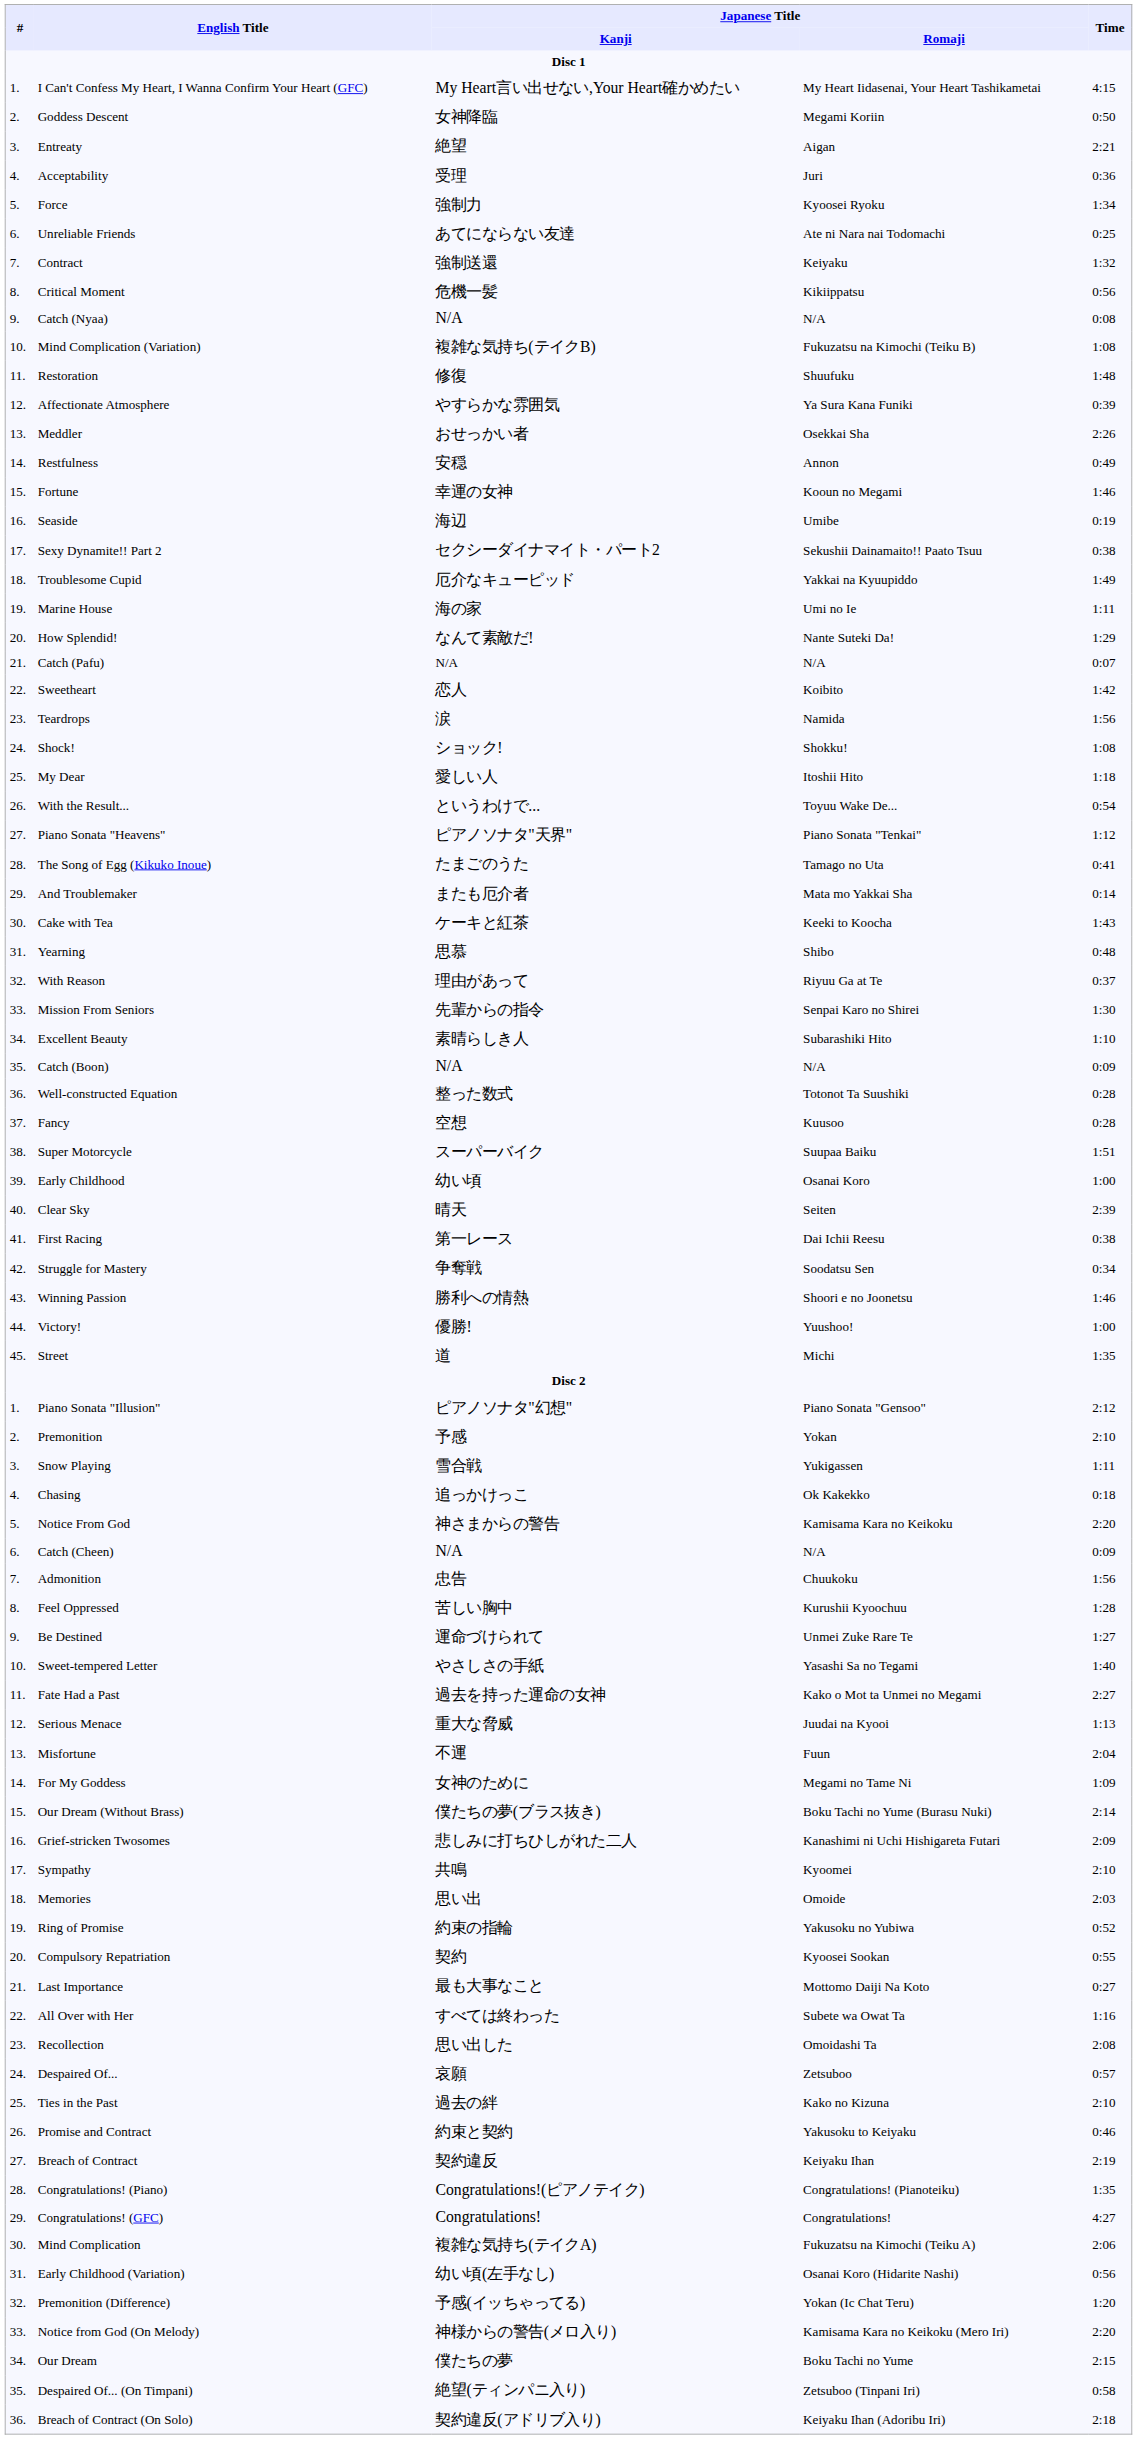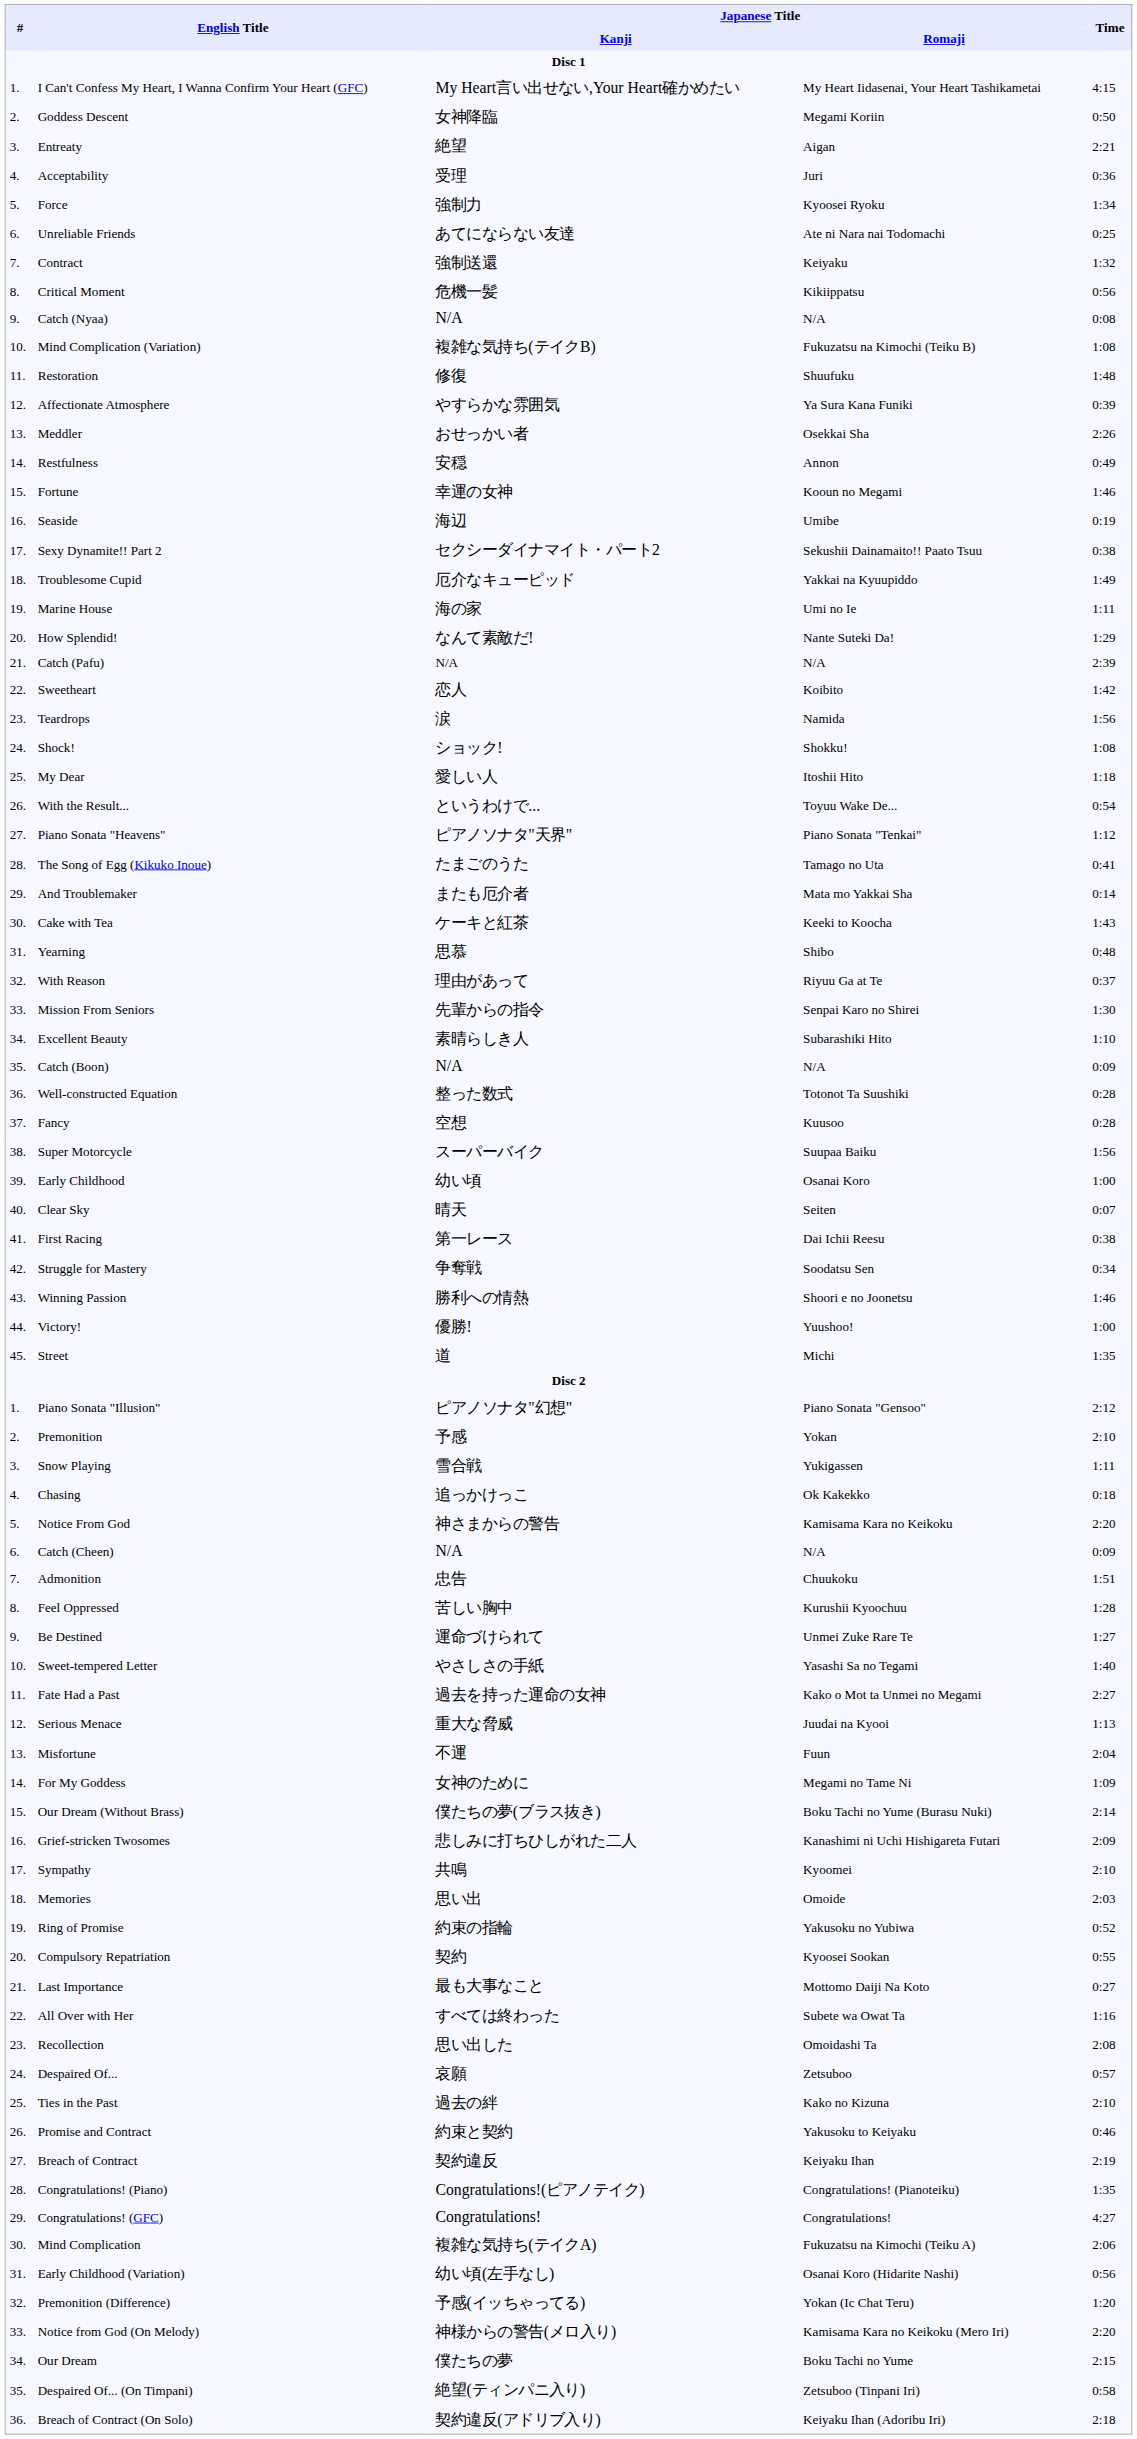 <table border="0" cellpadding="4" cellspacing="0"  style="border:1px #aaa solid; border-collapse:collapse; padding:0.2em; margin:0 1em 1em; background:#f7f8ff; font-size:0.9em; width:98%;">
 <tr style="vertical-align:middle; background:#e6e9ff;">
 <th rowspan="2">#</th>
 <th rowspan="2"><a href='#'>English</a> Title</th>
 <th colspan="2"><a href='#'>Japanese</a> Title</th>
 <th rowspan="2">Time</th>
 </tr>
 <tr style="background:#e6e9ff;">
 <th><a href='#'>Kanji</a></th>
 <th><a href='#'>Romaji</a></th>
 </tr>
 <tr>
 <td colspan="5" style="text-align:center;"><strong>Disc 1</strong></td>
 </tr>
 <tr>
 <td>1.</td>
 <td>I Can't Confess My Heart, I Wanna Confirm Your Heart (<a href='#'>GFC</a>)</td>
 <td style="font-size: 120%;">My Heart言い出せない,Your Heart確かめたい</td>
 <td>My Heart Iidasenai, Your Heart Tashikametai</td>
 <td>4:15</td>
 </tr>
 <tr>
 <td>2.</td>
 <td>Goddess Descent</td>
 <td style="font-size: 120%;">女神降臨</td>
 <td>Megami Koriin</td>
 <td>0:50</td>
 </tr>
 <tr>
 <td>3.</td>
 <td>Entreaty</td>
 <td style="font-size: 120%;">絶望</td>
 <td>Aigan</td>
 <td>2:21</td>
 </tr>
 <tr>
 <td>4.</td>
 <td>Acceptability</td>
 <td style="font-size: 120%;">受理</td>
 <td>Juri</td>
 <td>0:36</td>
 </tr>
 <tr>
 <td>5.</td>
 <td>Force</td>
 <td style="font-size: 120%;">強制力</td>
 <td>Kyoosei Ryoku</td>
 <td>1:34</td>
 </tr>
 <tr>
 <td>6.</td>
 <td>Unreliable Friends</td>
 <td style="font-size: 120%;">あてにならない友達</td>
 <td>Ate ni Nara nai Todomachi</td>
 <td>0:25</td>
 </tr>
 <tr>
 <td>7.</td>
 <td>Contract</td>
 <td style="font-size: 120%;">強制送還</td>
 <td>Keiyaku</td>
 <td>1:32</td>
 </tr>
 <tr>
 <td>8.</td>
 <td>Critical Moment</td>
 <td style="font-size: 120%;">危機一髪</td>
 <td>Kikiippatsu</td>
 <td>0:56</td>
 </tr>
 <tr>
 <td>9.</td>
 <td>Catch (Nyaa)</td>
 <td style="font-size: 120%;">N/A</td>
 <td>N/A</td>
 <td>0:08</td>
 </tr>
 <tr>
 <td>10.</td>
 <td>Mind Complication (Variation)</td>
 <td style="font-size: 120%;">複雑な気持ち(テイクB)</td>
 <td>Fukuzatsu na Kimochi (Teiku B)</td>
 <td>1:08</td>
 </tr>
 <tr>
 <td>11.</td>
 <td>Restoration</td>
 <td style="font-size: 120%;">修復</td>
 <td>Shuufuku</td>
 <td>1:48</td>
 </tr>
 <tr>
 <td>12.</td>
 <td>Affectionate Atmosphere</td>
 <td style="font-size: 120%;">やすらかな雰囲気</td>
 <td>Ya Sura Kana Funiki</td>
 <td>0:39</td>
 </tr>
 <tr>
 <td>13.</td>
 <td>Meddler</td>
 <td style="font-size: 120%;">おせっかい者</td>
 <td>Osekkai Sha</td>
 <td>2:26</td>
 </tr>
 <tr>
 <td>14.</td>
 <td>Restfulness</td>
 <td style="font-size: 120%;">安穏</td>
 <td>Annon</td>
 <td>0:49</td>
 </tr>
 <tr>
 <td>15.</td>
 <td>Fortune</td>
 <td style="font-size: 120%;">幸運の女神</td>
 <td>Kooun no Megami</td>
 <td>1:46</td>
 </tr>
 <tr>
 <td>16.</td>
 <td>Seaside</td>
 <td style="font-size: 120%;">海辺</td>
 <td>Umibe</td>
 <td>0:19</td>
 </tr>
 <tr>
 <td>17.</td>
 <td>Sexy Dynamite!! Part 2</td>
 <td style="font-size: 120%;">セクシーダイナマイト・パート2</td>
 <td>Sekushii Dainamaito!! Paato Tsuu</td>
 <td>0:38</td>
 </tr>
 <tr>
 <td>18.</td>
 <td>Troublesome Cupid</td>
 <td style="font-size: 120%;">厄介なキューピッド</td>
 <td>Yakkai na Kyuupiddo</td>
 <td>1:49</td>
 </tr>
 <tr>
 <td>19.</td>
 <td>Marine House</td>
 <td style="font-size: 120%;">海の家</td>
 <td>Umi no Ie</td>
 <td>1:11</td>
 </tr>
 <tr>
 <td>20.</td>
 <td>How Splendid!</td>
 <td style="font-size: 120%;">なんて素敵だ!</td>
 <td>Nante Suteki Da!</td>
 <td>1:29</td>
 </tr>
 <tr>
 <td>21.</td>
 <td>Catch (Pafu)</td>
 <td>N/A</td>
 <td>N/A</td>
-<td>0:07</td>
+<td>2:39</td>
 </tr>
 <tr>
 <td>22.</td>
 <td>Sweetheart</td>
 <td style="font-size: 120%;">恋人</td>
 <td>Koibito</td>
 <td>1:42</td>
 </tr>
 <tr>
 <td>23.</td>
 <td>Teardrops</td>
 <td style="font-size: 120%;">涙</td>
 <td>Namida</td>
 <td>1:56</td>
 </tr>
 <tr>
 <td>24.</td>
 <td>Shock!</td>
 <td style="font-size: 120%;">ショック!</td>
 <td>Shokku!</td>
 <td>1:08</td>
 </tr>
 <tr>
 <td>25.</td>
 <td>My Dear</td>
 <td style="font-size: 120%;">愛しい人</td>
 <td>Itoshii Hito</td>
 <td>1:18</td>
 </tr>
 <tr>
 <td>26.</td>
 <td>With the Result...</td>
 <td style="font-size: 120%;">というわけで...</td>
 <td>Toyuu Wake De...</td>
 <td>0:54</td>
 </tr>
 <tr>
 <td>27.</td>
 <td>Piano Sonata "Heavens"</td>
 <td style="font-size: 120%;">ピアノソナタ"天界"</td>
 <td>Piano Sonata "Tenkai"</td>
 <td>1:12</td>
 </tr>
 <tr>
 <td>28.</td>
 <td>The Song of Egg (<a href='#'>Kikuko Inoue</a>)</td>
 <td style="font-size: 120%;">たまごのうた</td>
 <td>Tamago no Uta</td>
 <td>0:41</td>
 </tr>
 <tr>
 <td>29.</td>
 <td>And Troublemaker</td>
 <td style="font-size: 120%;">またも厄介者</td>
 <td>Mata mo Yakkai Sha</td>
 <td>0:14</td>
 </tr>
 <tr>
 <td>30.</td>
 <td>Cake with Tea</td>
 <td style="font-size: 120%;">ケーキと紅茶</td>
 <td>Keeki to Koocha</td>
 <td>1:43</td>
 </tr>
 <tr>
 <td>31.</td>
 <td>Yearning</td>
 <td style="font-size: 120%;">思慕</td>
 <td>Shibo</td>
 <td>0:48</td>
 </tr>
 <tr>
 <td>32.</td>
 <td>With Reason</td>
 <td style="font-size: 120%;">理由があって</td>
 <td>Riyuu Ga at Te</td>
 <td>0:37</td>
 </tr>
 <tr>
 <td>33.</td>
 <td>Mission From Seniors</td>
 <td style="font-size: 120%;">先輩からの指令</td>
 <td>Senpai Karo no Shirei</td>
 <td>1:30</td>
 </tr>
 <tr>
 <td>34.</td>
 <td>Excellent Beauty</td>
 <td style="font-size: 120%;">素晴らしき人</td>
 <td>Subarashiki Hito</td>
 <td>1:10</td>
 </tr>
 <tr>
 <td>35.</td>
 <td>Catch (Boon)</td>
 <td style="font-size: 120%;">N/A</td>
 <td>N/A</td>
 <td>0:09</td>
 </tr>
 <tr>
 <td>36.</td>
 <td>Well-constructed Equation</td>
 <td style="font-size: 120%;">整った数式</td>
 <td>Totonot Ta Suushiki</td>
 <td>0:28</td>
 </tr>
 <tr>
 <td>37.</td>
 <td>Fancy</td>
 <td style="font-size: 120%;">空想</td>
 <td>Kuusoo</td>
 <td>0:28</td>
 </tr>
 <tr>
 <td>38.</td>
 <td>Super Motorcycle</td>
 <td style="font-size: 120%;">スーパーバイク</td>
 <td>Suupaa Baiku</td>
-<td>1:51</td>
+<td>1:56</td>
 </tr>
 <tr>
 <td>39.</td>
 <td>Early Childhood</td>
 <td style="font-size: 120%;">幼い頃</td>
 <td>Osanai Koro</td>
 <td>1:00</td>
 </tr>
 <tr>
 <td>40.</td>
 <td>Clear Sky</td>
 <td style="font-size: 120%;">晴天</td>
 <td>Seiten</td>
-<td>2:39</td>
+<td>0:07</td>
 </tr>
 <tr>
 <td>41.</td>
 <td>First Racing</td>
 <td style="font-size: 120%;">第一レース</td>
 <td>Dai Ichii Reesu</td>
 <td>0:38</td>
 </tr>
 <tr>
 <td>42.</td>
 <td>Struggle for Mastery</td>
 <td style="font-size: 120%;">争奪戦</td>
 <td>Soodatsu Sen</td>
 <td>0:34</td>
 </tr>
 <tr>
 <td>43.</td>
 <td>Winning Passion</td>
 <td style="font-size: 120%;">勝利への情熱</td>
 <td>Shoori e no Joonetsu</td>
 <td>1:46</td>
 </tr>
 <tr>
 <td>44.</td>
 <td>Victory!</td>
 <td style="font-size: 120%;">優勝!</td>
 <td>Yuushoo!</td>
 <td>1:00</td>
 </tr>
 <tr>
 <td>45.</td>
 <td>Street</td>
 <td style="font-size: 120%;">道</td>
 <td>Michi</td>
 <td>1:35</td>
 </tr>
 <tr>
 <td colspan="5" style="text-align:center;"><strong>Disc 2</strong></td>
 </tr>
 <tr>
 <td>1.</td>
 <td>Piano Sonata "Illusion"</td>
 <td style="font-size: 120%;">ピアノソナタ"幻想"</td>
 <td>Piano Sonata "Gensoo"</td>
 <td>2:12</td>
 </tr>
 <tr>
 <td>2.</td>
 <td>Premonition</td>
 <td style="font-size: 120%;">予感</td>
 <td>Yokan</td>
 <td>2:10</td>
 </tr>
 <tr>
 <td>3.</td>
 <td>Snow Playing</td>
 <td style="font-size: 120%;">雪合戦</td>
 <td>Yukigassen</td>
 <td>1:11</td>
 </tr>
 <tr>
 <td>4.</td>
 <td>Chasing</td>
 <td style="font-size: 120%;">追っかけっこ</td>
 <td>Ok Kakekko</td>
 <td>0:18</td>
 </tr>
 <tr>
 <td>5.</td>
 <td>Notice From God</td>
 <td style="font-size: 120%;">神さまからの警告</td>
 <td>Kamisama Kara no Keikoku</td>
 <td>2:20</td>
 </tr>
 <tr>
 <td>6.</td>
 <td>Catch (Cheen)</td>
 <td style="font-size: 120%;">N/A</td>
 <td>N/A</td>
 <td>0:09</td>
 </tr>
 <tr>
 <td>7.</td>
 <td>Admonition</td>
 <td style="font-size: 120%;">忠告</td>
 <td>Chuukoku</td>
-<td>1:56</td>
+<td>1:51</td>
 </tr>
 <tr>
 <td>8.</td>
 <td>Feel Oppressed</td>
 <td style="font-size: 120%;">苦しい胸中</td>
 <td>Kurushii Kyoochuu</td>
 <td>1:28</td>
 </tr>
 <tr>
 <td>9.</td>
 <td>Be Destined</td>
 <td style="font-size: 120%;">運命づけられて</td>
 <td>Unmei Zuke Rare Te</td>
 <td>1:27</td>
 </tr>
 <tr>
 <td>10.</td>
 <td>Sweet-tempered Letter</td>
 <td style="font-size: 120%;">やさしさの手紙</td>
 <td>Yasashi Sa no Tegami</td>
 <td>1:40</td>
 </tr>
 <tr>
 <td>11.</td>
 <td>Fate Had a Past</td>
 <td style="font-size: 120%;">過去を持った運命の女神</td>
 <td>Kako o Mot ta Unmei no Megami</td>
 <td>2:27</td>
 </tr>
 <tr>
 <td>12.</td>
 <td>Serious Menace</td>
 <td style="font-size: 120%;">重大な脅威</td>
 <td>Juudai na Kyooi</td>
 <td>1:13</td>
 </tr>
 <tr>
 <td>13.</td>
 <td>Misfortune</td>
 <td style="font-size: 120%;">不運</td>
 <td>Fuun</td>
 <td>2:04</td>
 </tr>
 <tr>
 <td>14.</td>
 <td>For My Goddess</td>
 <td style="font-size: 120%;">女神のために</td>
 <td>Megami no Tame Ni</td>
 <td>1:09</td>
 </tr>
 <tr>
 <td>15.</td>
 <td>Our Dream (Without Brass)</td>
 <td style="font-size: 120%;">僕たちの夢(ブラス抜き)</td>
 <td>Boku Tachi no Yume (Burasu Nuki)</td>
 <td>2:14</td>
 </tr>
 <tr>
 <td>16.</td>
 <td>Grief-stricken Twosomes</td>
 <td style="font-size: 120%;">悲しみに打ちひしがれた二人</td>
 <td>Kanashimi ni Uchi Hishigareta Futari</td>
 <td>2:09</td>
 </tr>
 <tr>
 <td>17.</td>
 <td>Sympathy</td>
 <td style="font-size: 120%;">共鳴</td>
 <td>Kyoomei</td>
 <td>2:10</td>
 </tr>
 <tr>
 <td>18.</td>
 <td>Memories</td>
 <td style="font-size: 120%;">思い出</td>
 <td>Omoide</td>
 <td>2:03</td>
 </tr>
 <tr>
 <td>19.</td>
 <td>Ring of Promise</td>
 <td style="font-size: 120%;">約束の指輪</td>
 <td>Yakusoku no Yubiwa</td>
 <td>0:52</td>
 </tr>
 <tr>
 <td>20.</td>
 <td>Compulsory Repatriation</td>
 <td style="font-size: 120%;">契約</td>
 <td>Kyoosei Sookan</td>
 <td>0:55</td>
 </tr>
 <tr>
 <td>21.</td>
 <td>Last Importance</td>
 <td style="font-size: 120%;">最も大事なこと</td>
 <td>Mottomo Daiji Na Koto</td>
 <td>0:27</td>
 </tr>
 <tr>
 <td>22.</td>
 <td>All Over with Her</td>
 <td style="font-size: 120%;">すべては終わった</td>
 <td>Subete wa Owat Ta</td>
 <td>1:16</td>
 </tr>
 <tr>
 <td>23.</td>
 <td>Recollection</td>
 <td style="font-size: 120%;">思い出した</td>
 <td>Omoidashi Ta</td>
 <td>2:08</td>
 </tr>
 <tr>
 <td>24.</td>
 <td>Despaired Of...</td>
 <td style="font-size: 120%;">哀願</td>
 <td>Zetsuboo</td>
 <td>0:57</td>
 </tr>
 <tr>
 <td>25.</td>
 <td>Ties in the Past</td>
 <td style="font-size: 120%;">過去の絆</td>
 <td>Kako no Kizuna</td>
 <td>2:10</td>
 </tr>
 <tr>
 <td>26.</td>
 <td>Promise and Contract</td>
 <td style="font-size: 120%;">約束と契約</td>
 <td>Yakusoku to Keiyaku</td>
 <td>0:46</td>
 </tr>
 <tr>
 <td>27.</td>
 <td>Breach of Contract</td>
 <td style="font-size: 120%;">契約違反</td>
 <td>Keiyaku Ihan</td>
 <td>2:19</td>
 </tr>
 <tr>
 <td>28.</td>
 <td>Congratulations! (Piano)</td>
 <td style="font-size: 120%;">Congratulations!(ピアノテイク)</td>
 <td>Congratulations! (Pianoteiku)</td>
 <td>1:35</td>
 </tr>
 <tr>
 <td>29.</td>
 <td>Congratulations! (<a href='#'>GFC</a>)</td>
 <td style="font-size: 120%;">Congratulations!</td>
 <td>Congratulations!</td>
 <td>4:27</td>
 </tr>
 <tr>
 <td>30.</td>
 <td>Mind Complication</td>
 <td style="font-size: 120%;">複雑な気持ち(テイクA)</td>
 <td>Fukuzatsu na Kimochi (Teiku A)</td>
 <td>2:06</td>
 </tr>
 <tr>
 <td>31.</td>
 <td>Early Childhood (Variation)</td>
 <td style="font-size: 120%;">幼い頃(左手なし)</td>
 <td>Osanai Koro (Hidarite Nashi)</td>
 <td>0:56</td>
 </tr>
 <tr>
 <td>32.</td>
 <td>Premonition (Difference)</td>
 <td style="font-size: 120%;">予感(イッちゃってる)</td>
 <td>Yokan (Ic Chat Teru)</td>
 <td>1:20</td>
 </tr>
 <tr>
 <td>33.</td>
 <td>Notice from God (On Melody)</td>
 <td style="font-size: 120%;">神様からの警告(メロ入り)</td>
 <td>Kamisama Kara no Keikoku (Mero Iri)</td>
 <td>2:20</td>
 </tr>
 <tr>
 <td>34.</td>
 <td>Our Dream</td>
 <td style="font-size: 120%;">僕たちの夢</td>
 <td>Boku Tachi no Yume</td>
 <td>2:15</td>
 </tr>
 <tr>
 <td>35.</td>
 <td>Despaired Of... (On Timpani)</td>
 <td style="font-size: 120%;">絶望(ティンパニ入り)</td>
 <td>Zetsuboo (Tinpani Iri)</td>
 <td>0:58</td>
 </tr>
 <tr>
 <td>36.</td>
 <td>Breach of Contract (On Solo)</td>
 <td style="font-size: 120%;">契約違反(アドリブ入り)</td>
 <td>Keiyaku Ihan (Adoribu Iri)</td>
 <td>2:18</td>
 </tr>
 </table>
